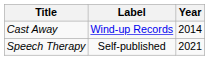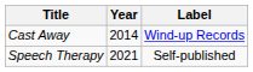 <table class="wikitable" style="text-align:center;">
 <tr>
 <th>Title</th>
+<th>Year</th>
 <th>Label</th>
-<th>Year</th>
 </tr>
 <tr>
 <td align="left"><em>Cast Away</em></td>
+<td>2014</td>
 <td><a href='#'>Wind-up Records</a></td>
-<td>2014</td>
 </tr>
 <tr>
 <td><em>Speech Therapy</em></td>
+<td>2021</td>
 <td>Self-published</td>
-<td>2021</td>
 </tr>
 </table>
